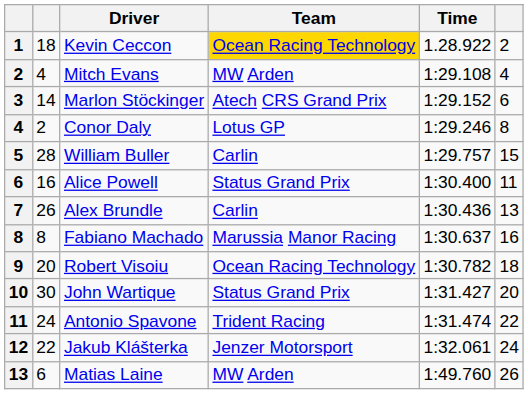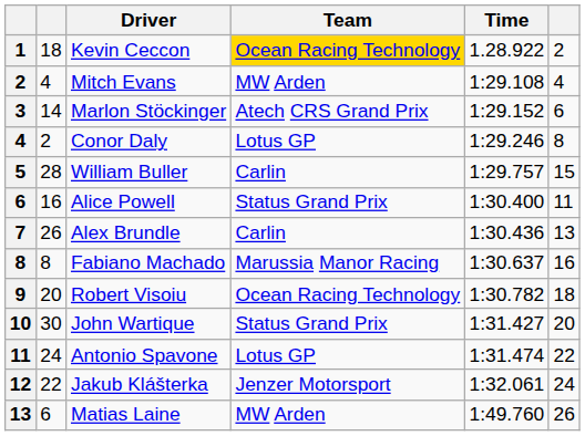 <table class="wikitable" style="font-size:85%">
 <tr>
 <th></th>
 <th></th>
 <th>Driver</th>
 <th>Team</th>
 <th>Time</th>
 <th></th>
 </tr>
 <tr>
 <th>1</th>
 <td>18</td>
 <td> <a href='#'>Kevin Ceccon</a></td>
 <td style="background: gold;"><a href='#'>Ocean Racing Technology</a></td>
 <td>1.28.922</td>
 <td>2</td>
 </tr>
 <tr>
 <th>2</th>
 <td>4</td>
 <td> <a href='#'>Mitch Evans</a></td>
 <td><a href='#'>MW</a> <a href='#'>Arden</a></td>
 <td>1:29.108</td>
 <td>4</td>
 </tr>
 <tr>
 <th>3</th>
 <td>14</td>
 <td> <a href='#'>Marlon Stöckinger</a></td>
 <td><a href='#'>Atech</a> <a href='#'>CRS Grand Prix</a></td>
 <td>1:29.152</td>
 <td>6</td>
 </tr>
 <tr>
 <th>4</th>
 <td>2</td>
 <td> <a href='#'>Conor Daly</a></td>
 <td><a href='#'>Lotus GP</a></td>
 <td>1:29.246</td>
 <td>8</td>
 </tr>
 <tr>
 <th>5</th>
 <td>28</td>
 <td> <a href='#'>William Buller</a></td>
 <td><a href='#'>Carlin</a></td>
 <td>1:29.757</td>
 <td>15</td>
 </tr>
 <tr>
 <th>6</th>
 <td>16</td>
 <td> <a href='#'>Alice Powell</a></td>
 <td><a href='#'>Status Grand Prix</a></td>
 <td>1:30.400</td>
 <td>11</td>
 </tr>
 <tr>
 <th>7</th>
 <td>26</td>
 <td> <a href='#'>Alex Brundle</a></td>
 <td><a href='#'>Carlin</a></td>
 <td>1:30.436</td>
 <td>13</td>
 </tr>
 <tr>
 <th>8</th>
 <td>8</td>
 <td> <a href='#'>Fabiano Machado</a></td>
 <td><a href='#'>Marussia</a> <a href='#'>Manor Racing</a></td>
 <td>1:30.637</td>
 <td>16</td>
 </tr>
 <tr>
 <th>9</th>
 <td>20</td>
 <td> <a href='#'>Robert Visoiu</a></td>
 <td><a href='#'>Ocean Racing Technology</a></td>
 <td>1:30.782</td>
 <td>18</td>
 </tr>
 <tr>
 <th>10</th>
 <td>30</td>
 <td> <a href='#'>John Wartique</a></td>
 <td><a href='#'>Status Grand Prix</a></td>
 <td>1:31.427</td>
 <td>20</td>
 </tr>
 <tr>
 <th>11</th>
 <td>24</td>
 <td> <a href='#'>Antonio Spavone</a></td>
-<td><a href='#'>Trident Racing</a></td>
+<td><a href='#'>Lotus GP</a></td>
 <td>1:31.474</td>
 <td>22</td>
 </tr>
 <tr>
 <th>12</th>
 <td>22</td>
 <td> <a href='#'>Jakub Klášterka</a></td>
 <td><a href='#'>Jenzer Motorsport</a></td>
 <td>1:32.061</td>
 <td>24</td>
 </tr>
 <tr>
 <th>13</th>
 <td>6</td>
 <td> <a href='#'>Matias Laine</a></td>
 <td><a href='#'>MW</a> <a href='#'>Arden</a></td>
 <td>1:49.760</td>
 <td>26</td>
 </tr>
 </table>
